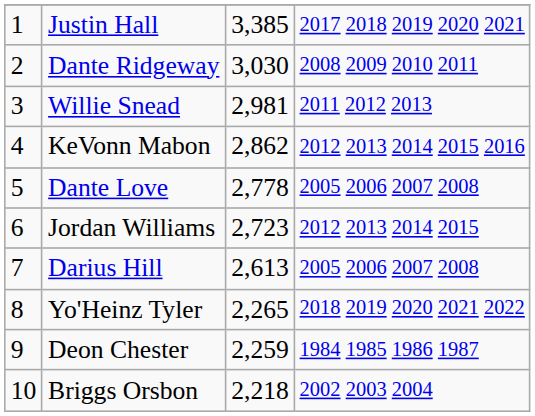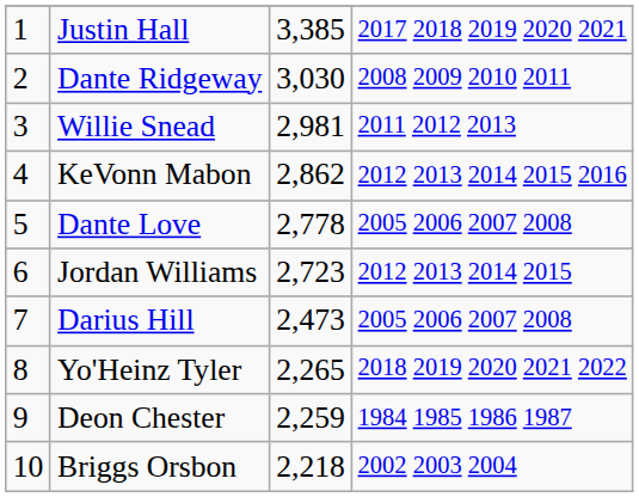 <table class="wikitable">
 <tr>
 </tr>
 <tr>
 <td>1</td>
 <td><a href='#'>Justin Hall</a></td>
 <td>3,385</td>
 <td style="font-size:80%;"><a href='#'>2017</a> <a href='#'>2018</a> <a href='#'>2019</a> <a href='#'>2020</a> <a href='#'>2021</a></td>
 </tr>
 <tr>
 <td>2</td>
 <td><a href='#'>Dante Ridgeway</a></td>
 <td>3,030</td>
 <td style="font-size:80%;"><a href='#'>2008</a> <a href='#'>2009</a> <a href='#'>2010</a> <a href='#'>2011</a></td>
 </tr>
 <tr>
 <td>3</td>
 <td><a href='#'>Willie Snead</a></td>
 <td>2,981</td>
 <td style="font-size:80%;"><a href='#'>2011</a> <a href='#'>2012</a> <a href='#'>2013</a></td>
 </tr>
 <tr>
 <td>4</td>
 <td>KeVonn Mabon</td>
 <td>2,862</td>
 <td style="font-size:80%;"><a href='#'>2012</a> <a href='#'>2013</a> <a href='#'>2014</a> <a href='#'>2015</a> <a href='#'>2016</a></td>
 </tr>
 <tr>
 <td>5</td>
 <td><a href='#'>Dante Love</a></td>
 <td>2,778</td>
 <td style="font-size:80%;"><a href='#'>2005</a> <a href='#'>2006</a> <a href='#'>2007</a> <a href='#'>2008</a></td>
 </tr>
 <tr>
 <td>6</td>
 <td>Jordan Williams</td>
 <td>2,723</td>
 <td style="font-size:80%;"><a href='#'>2012</a> <a href='#'>2013</a> <a href='#'>2014</a> <a href='#'>2015</a></td>
 </tr>
 <tr>
 <td>7</td>
 <td><a href='#'>Darius Hill</a></td>
-<td>2,613</td>
+<td>2,473</td>
 <td style="font-size:80%;"><a href='#'>2005</a> <a href='#'>2006</a> <a href='#'>2007</a> <a href='#'>2008</a></td>
 </tr>
 <tr>
 <td>8</td>
 <td>Yo'Heinz Tyler</td>
 <td>2,265</td>
 <td style="font-size:80%;"><a href='#'>2018</a> <a href='#'>2019</a> <a href='#'>2020</a> <a href='#'>2021</a> <a href='#'>2022</a></td>
 </tr>
 <tr>
 <td>9</td>
 <td>Deon Chester</td>
 <td>2,259</td>
 <td style="font-size:80%;"><a href='#'>1984</a> <a href='#'>1985</a> <a href='#'>1986</a> <a href='#'>1987</a></td>
 </tr>
 <tr>
 <td>10</td>
 <td>Briggs Orsbon</td>
 <td>2,218</td>
 <td style="font-size:80%;"><a href='#'>2002</a> <a href='#'>2003</a> <a href='#'>2004</a></td>
 </tr>
 </table>
